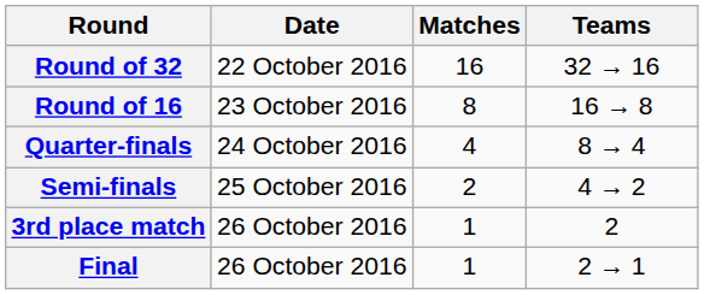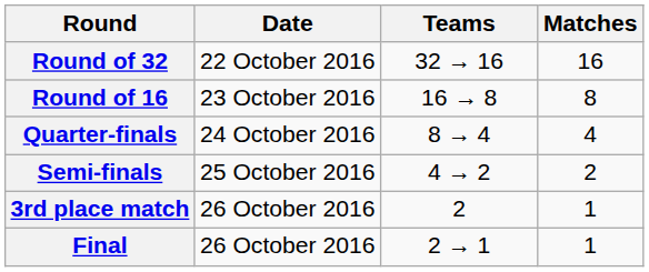 <table class="wikitable" style="text-align: center">
 <tr>
 <th>Round</th>
 <th>Date</th>
+<th style="width:100px;">Teams</th>
 <th>Matches</th>
-<th style="width:100px;">Teams</th>
 </tr>
 <tr>
 <th><a href='#'>Round of 32</a></th>
 <td>22 October 2016</td>
+<td>32 → 16</td>
 <td>16</td>
-<td>32 → 16</td>
 </tr>
 <tr>
 <th><a href='#'>Round of 16</a></th>
 <td>23 October 2016</td>
+<td>16 → 8</td>
 <td>8</td>
-<td>16 → 8</td>
 </tr>
 <tr>
 <th><a href='#'>Quarter-finals</a></th>
 <td>24 October 2016</td>
+<td>8 → 4</td>
 <td>4</td>
-<td>8 → 4</td>
 </tr>
 <tr>
 <th><a href='#'>Semi-finals</a></th>
 <td>25 October 2016</td>
+<td>4 → 2</td>
 <td>2</td>
-<td>4 → 2</td>
 </tr>
 <tr>
 <th><a href='#'>3rd place match</a></th>
 <td>26 October 2016</td>
+<td>2</td>
 <td>1</td>
-<td>2</td>
 </tr>
 <tr>
 <th><a href='#'>Final</a></th>
 <td>26 October 2016</td>
+<td>2 → 1</td>
 <td>1</td>
-<td>2 → 1</td>
 </tr>
 </table>
